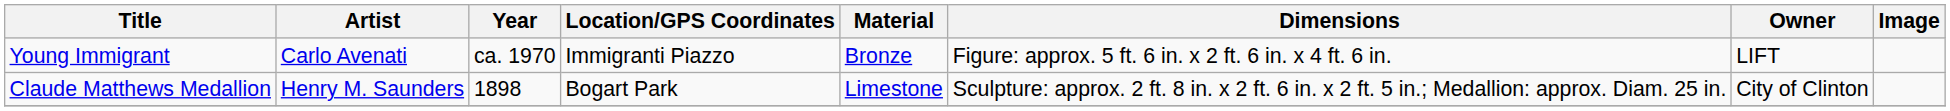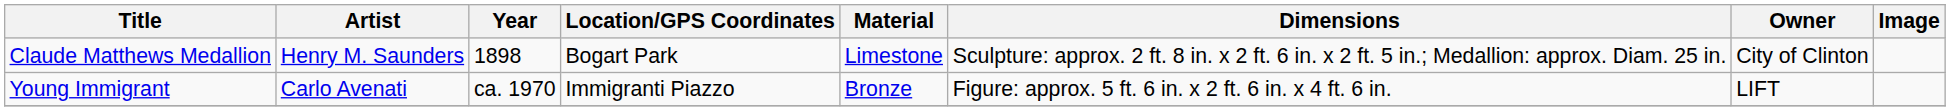 <table class="wikitable sortable">
 <tr>
 <th>Title</th>
 <th>Artist</th>
 <th>Year</th>
 <th>Location/GPS Coordinates</th>
 <th>Material</th>
 <th>Dimensions</th>
 <th>Owner</th>
 <th>Image</th>
 </tr>
 <tr>
+<td><a href='#'>Claude Matthews Medallion</a></td>
+<td><a href='#'>Henry M. Saunders</a></td>
+<td>1898</td>
+<td>Bogart Park</td>
+<td><a href='#'>Limestone</a></td>
+<td>Sculpture: approx. 2 ft. 8 in. x 2 ft. 6 in. x 2 ft. 5 in.; Medallion: approx. Diam. 25 in.</td>
+<td>City of Clinton</td>
+<td></td>
+</tr>
+<tr>
 <td><a href='#'>Young Immigrant</a></td>
 <td><a href='#'>Carlo Avenati</a></td>
 <td>ca. 1970</td>
 <td>Immigranti Piazzo </td>
 <td><a href='#'>Bronze</a></td>
 <td>Figure: approx. 5 ft. 6 in. x 2 ft. 6 in. x 4 ft. 6 in.</td>
 <td>LIFT</td>
 <td></td>
 </tr>
 <tr>
-<td><a href='#'>Claude Matthews Medallion</a></td>
-<td><a href='#'>Henry M. Saunders</a></td>
-<td>1898</td>
-<td>Bogart Park</td>
-<td><a href='#'>Limestone</a></td>
-<td>Sculpture: approx. 2 ft. 8 in. x 2 ft. 6 in. x 2 ft. 5 in.; Medallion: approx. Diam. 25 in.</td>
-<td>City of Clinton</td>
-<td></td>
-</tr>
-<tr>
 </tr>
 </table>
